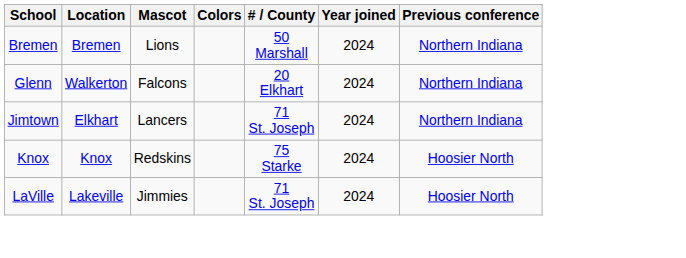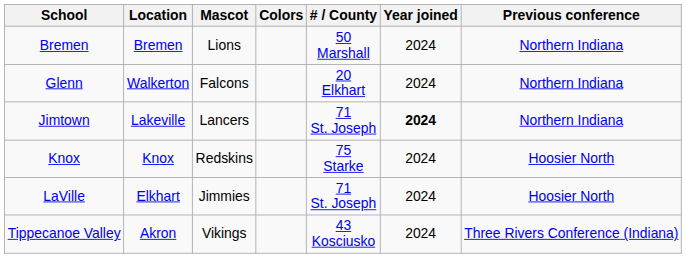 <table class="wikitable" style="text-align:center;">
 <tr>
 <th>School</th>
 <th>Location</th>
 <th>Mascot</th>
 <th>Colors</th>
 <th># / County</th>
 <th>Year joined</th>
 <th>Previous conference</th>
 </tr>
 <tr>
 <td><a href='#'>Bremen</a></td>
 <td><a href='#'>Bremen</a></td>
 <td>Lions</td>
 <td> </td>
 <td><a href='#'>50 <br> Marshall</a></td>
 <td>2024</td>
 <td><a href='#'>Northern Indiana</a></td>
 </tr>
 <tr>
 <td><a href='#'>Glenn</a></td>
 <td><a href='#'>Walkerton</a></td>
 <td>Falcons</td>
 <td>  </td>
 <td><a href='#'>20 <br> Elkhart</a></td>
 <td>2024</td>
 <td><a href='#'>Northern Indiana</a></td>
 </tr>
 <tr>
 <td><a href='#'>Jimtown</a></td>
-<td><a href='#'>Elkhart</a></td>
+<td><a href='#'>Lakeville</a></td>
 <td>Lancers</td>
 <td>  </td>
 <td><a href='#'>71 <br> St. Joseph</a></td>
-<td>2024</td>
+<td><strong>2024</strong></td>
 <td><a href='#'>Northern Indiana</a></td>
 </tr>
 <tr>
 <td><a href='#'>Knox</a></td>
 <td><a href='#'>Knox</a></td>
 <td>Redskins</td>
 <td>  </td>
 <td><a href='#'>75 <br> Starke</a></td>
 <td>2024</td>
 <td><a href='#'>Hoosier North</a></td>
 </tr>
 <tr>
 <td><a href='#'>LaVille</a></td>
-<td><a href='#'>Lakeville</a></td>
+<td><a href='#'>Elkhart</a></td>
 <td>Jimmies</td>
 <td> </td>
 <td><a href='#'>71 <br> St. Joseph</a></td>
 <td>2024</td>
 <td><a href='#'>Hoosier North</a></td>
 </tr>
+<tr>
+<td><a href='#'>Tippecanoe Valley</a></td>
+<td><a href='#'>Akron</a></td>
+<td>Vikings</td>
+<td>  </td>
+<td><a href='#'>43 <br> Kosciusko</a></td>
+<td>2024</td>
+<td><a href='#'>Three Rivers Conference (Indiana)</a></td>
+</tr>
 </table>
